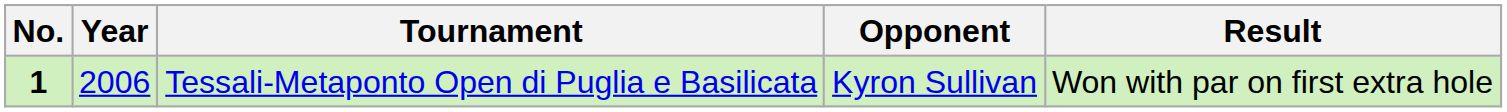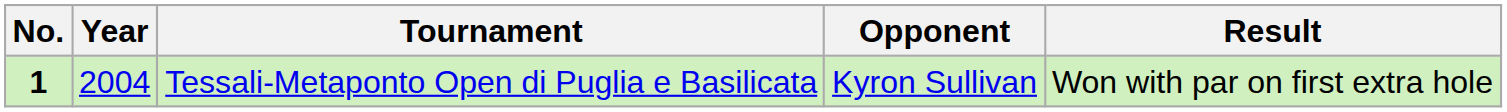 <table class="wikitable" style="font-size:95%;">
 <tr>
 <th>No.</th>
 <th>Year</th>
 <th>Tournament</th>
 <th>Opponent</th>
 <th>Result</th>
 </tr>
 <tr style="background:#D0F0C0;">
 <td align=center><strong>1</strong></td>
-<td><a href='#'>2006</a></td>
+<td><a href='#'>2004</a></td>
 <td><a href='#'>Tessali-Metaponto Open di Puglia e Basilicata</a></td>
 <td> <a href='#'>Kyron Sullivan</a></td>
 <td>Won with par on first extra hole</td>
 </tr>
 </table>
